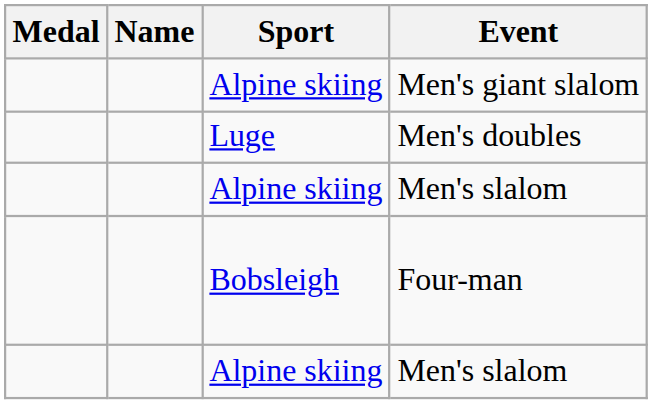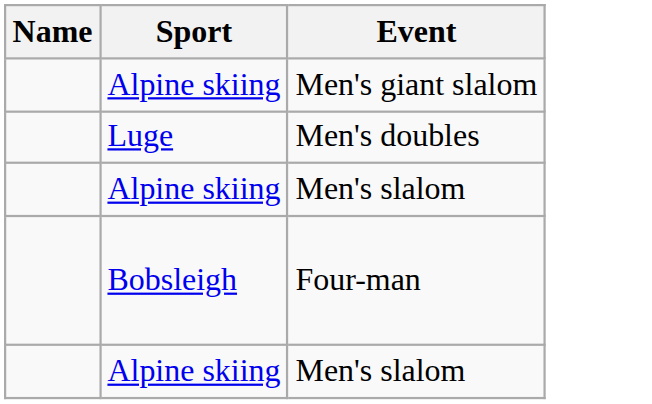 <table class="wikitable sortable" style="font-size:90%">
 <tr>
-<th>Medal</th>
 <th>Name</th>
 <th>Sport</th>
 <th>Event</th>
 </tr>
 <tr>
 <td></td>
-<td></td>
 <td><a href='#'>Alpine skiing</a></td>
 <td>Men's giant slalom</td>
 </tr>
 <tr>
-<td></td>
 <td> <br> </td>
 <td><a href='#'>Luge</a></td>
 <td>Men's doubles</td>
 </tr>
 <tr>
 <td></td>
-<td></td>
 <td><a href='#'>Alpine skiing</a></td>
 <td>Men's slalom</td>
 </tr>
 <tr>
-<td></td>
 <td> <br>  <br>  <br> </td>
 <td><a href='#'>Bobsleigh</a></td>
 <td>Four-man</td>
 </tr>
 <tr>
 <td></td>
-<td></td>
 <td><a href='#'>Alpine skiing</a></td>
 <td>Men's slalom</td>
 </tr>
 </table>
